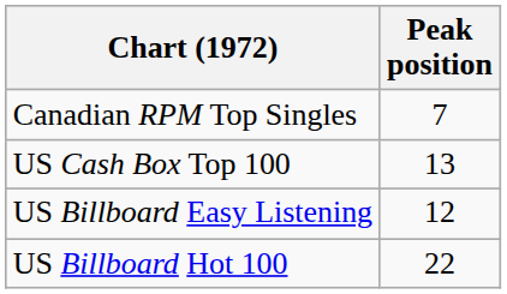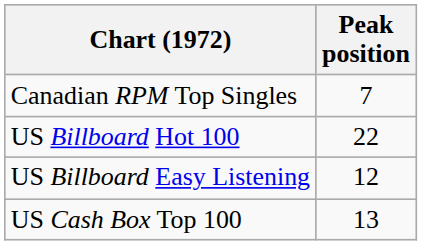 <table class="wikitable sortable">
 <tr>
 <th align="left">Chart (1972)</th>
 <th align="left">Peak<br>position</th>
 </tr>
 <tr>
 <td align="left">Canadian <em>RPM</em> Top Singles</td>
 <td style="text-align:center;">7</td>
 </tr>
 <tr>
-<td>US <em>Cash Box</em> Top 100</td>
-<td style="text-align:center;">13</td>
+<td align="left">US <em><a href='#'>Billboard</a></em> <a href='#'>Hot 100</a></td>
+<td style="text-align:center;">22</td>
 </tr>
 <tr>
 <td align="left">US <em>Billboard</em> <a href='#'>Easy Listening</a></td>
 <td style="text-align:center;">12</td>
 </tr>
 <tr>
-<td align="left">US <em><a href='#'>Billboard</a></em> <a href='#'>Hot 100</a></td>
-<td style="text-align:center;">22</td>
+<td>US <em>Cash Box</em> Top 100</td>
+<td style="text-align:center;">13</td>
 </tr>
 </table>
